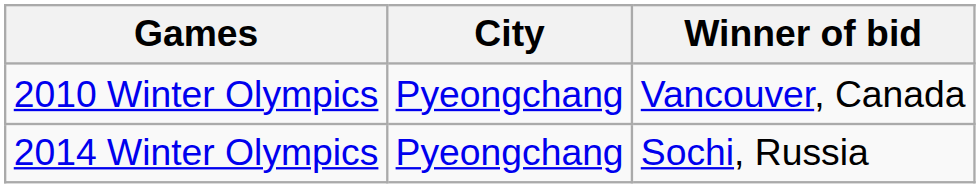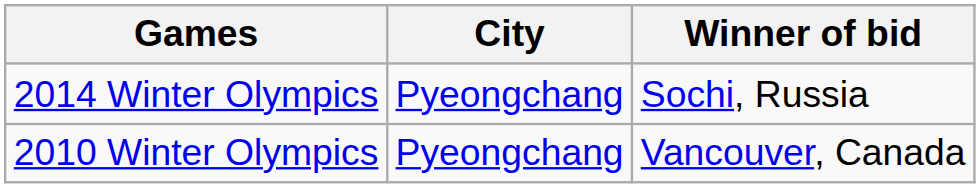 <table class="wikitable">
 <tr>
 <th>Games</th>
 <th>City</th>
 <th>Winner of bid</th>
 </tr>
 <tr>
+<td><a href='#'>2014 Winter Olympics</a></td>
+<td><a href='#'>Pyeongchang</a></td>
+<td><a href='#'>Sochi</a>, Russia</td>
+</tr>
+<tr>
 <td><a href='#'>2010 Winter Olympics</a></td>
 <td><a href='#'>Pyeongchang</a></td>
 <td><a href='#'>Vancouver</a>, Canada</td>
 </tr>
-<tr>
-<td><a href='#'>2014 Winter Olympics</a></td>
-<td><a href='#'>Pyeongchang</a></td>
-<td><a href='#'>Sochi</a>, Russia</td>
-</tr>
 </table>
